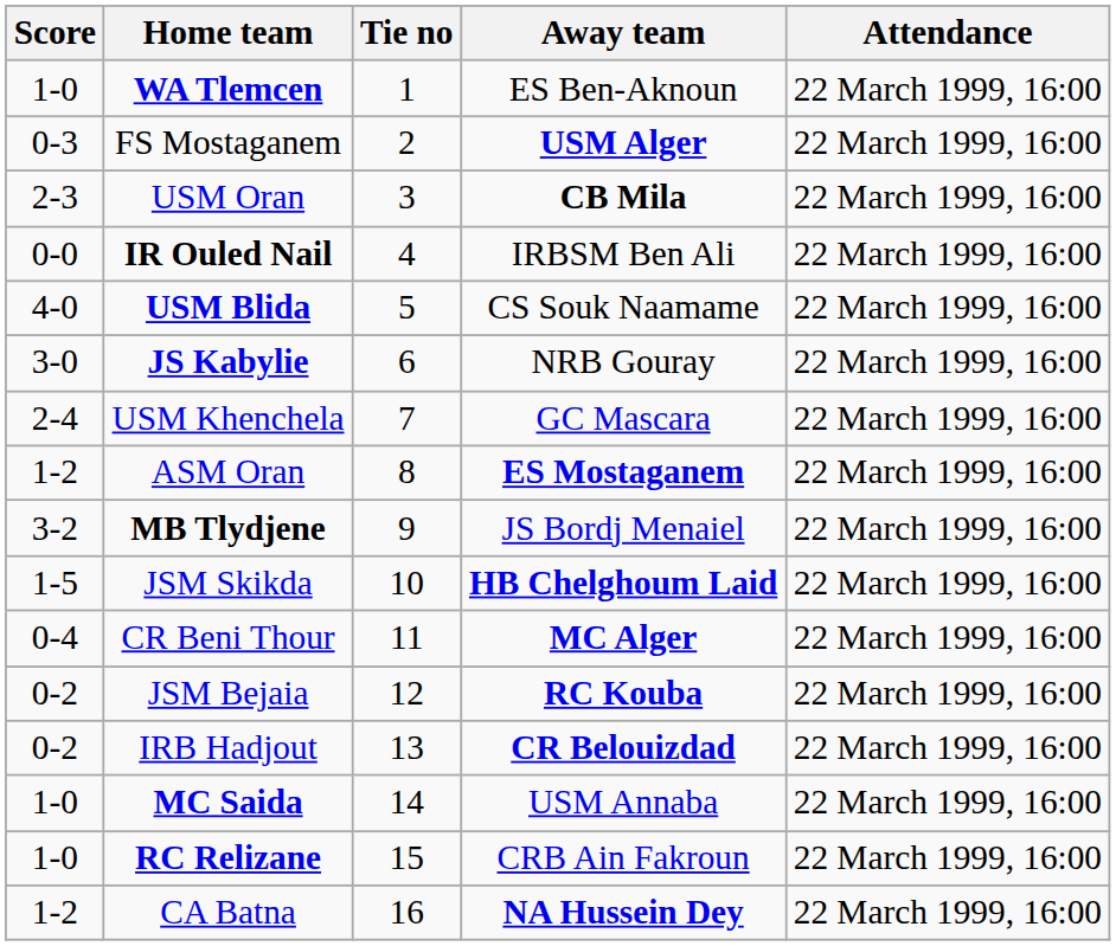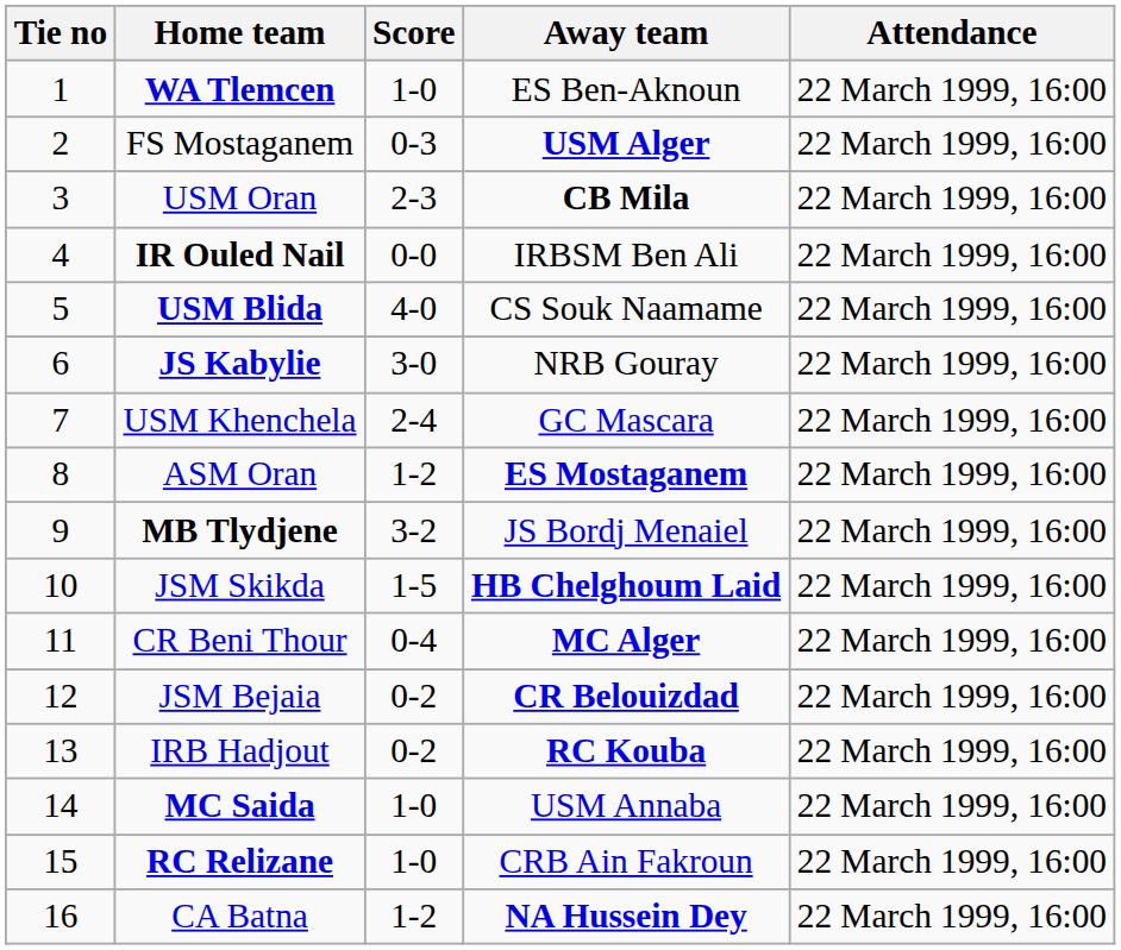 <table class="wikitable" style="text-align:center">
 <tr>
+<th>Tie no</th>
+<th>Home team</th>
 <th>Score</th>
-<th>Home team</th>
-<th>Tie no</th>
 <th>Away team</th>
 <th>Attendance</th>
 </tr>
 <tr>
+<td>1</td>
+<td><strong><a href='#'>WA Tlemcen</a></strong></td>
 <td>1-0</td>
-<td><strong><a href='#'>WA Tlemcen</a></strong></td>
-<td>1</td>
 <td>ES Ben-Aknoun</td>
 <td>22 March 1999, 16:00</td>
 </tr>
 <tr>
+<td>2</td>
+<td>FS Mostaganem</td>
 <td>0-3</td>
-<td>FS Mostaganem</td>
-<td>2</td>
 <td><strong><a href='#'>USM Alger</a></strong></td>
 <td>22 March 1999, 16:00</td>
 </tr>
 <tr>
+<td>3</td>
+<td><a href='#'>USM Oran</a></td>
 <td>2-3</td>
-<td><a href='#'>USM Oran</a></td>
-<td>3</td>
 <td><strong>CB Mila</strong></td>
 <td>22 March 1999, 16:00</td>
 </tr>
 <tr>
+<td>4</td>
+<td><strong>IR Ouled Nail</strong></td>
 <td>0-0</td>
-<td><strong>IR Ouled Nail</strong></td>
-<td>4</td>
 <td>IRBSM Ben Ali</td>
 <td>22 March 1999, 16:00</td>
 </tr>
 <tr>
+<td>5</td>
+<td><strong><a href='#'>USM Blida</a></strong></td>
 <td>4-0</td>
-<td><strong><a href='#'>USM Blida</a></strong></td>
-<td>5</td>
 <td>CS Souk Naamame</td>
 <td>22 March 1999, 16:00</td>
 </tr>
 <tr>
+<td>6</td>
+<td><strong><a href='#'>JS Kabylie</a></strong></td>
 <td>3-0</td>
-<td><strong><a href='#'>JS Kabylie</a></strong></td>
-<td>6</td>
 <td>NRB Gouray</td>
 <td>22 March 1999, 16:00</td>
 </tr>
 <tr>
+<td>7</td>
+<td><a href='#'>USM Khenchela</a></td>
 <td>2-4</td>
-<td><a href='#'>USM Khenchela</a></td>
-<td>7</td>
 <td><a href='#'>GC Mascara</a></td>
 <td>22 March 1999, 16:00</td>
 </tr>
 <tr>
+<td>8</td>
+<td><a href='#'>ASM Oran</a></td>
 <td>1-2</td>
-<td><a href='#'>ASM Oran</a></td>
-<td>8</td>
 <td><strong><a href='#'>ES Mostaganem</a></strong></td>
 <td>22 March 1999, 16:00</td>
 </tr>
 <tr>
+<td>9</td>
+<td><strong>MB Tlydjene</strong></td>
 <td>3-2</td>
-<td><strong>MB Tlydjene</strong></td>
-<td>9</td>
 <td><a href='#'>JS Bordj Menaiel</a></td>
 <td>22 March 1999, 16:00</td>
 </tr>
 <tr>
+<td>10</td>
+<td><a href='#'>JSM Skikda</a></td>
 <td>1-5</td>
-<td><a href='#'>JSM Skikda</a></td>
-<td>10</td>
 <td><strong><a href='#'>HB Chelghoum Laid</a></strong></td>
 <td>22 March 1999, 16:00</td>
 </tr>
 <tr>
+<td>11</td>
+<td><a href='#'>CR Beni Thour</a></td>
 <td>0-4</td>
-<td><a href='#'>CR Beni Thour</a></td>
-<td>11</td>
 <td><strong><a href='#'>MC Alger</a></strong></td>
 <td>22 March 1999, 16:00</td>
 </tr>
 <tr>
+<td>12</td>
+<td><a href='#'>JSM Bejaia</a></td>
 <td>0-2</td>
-<td><a href='#'>JSM Bejaia</a></td>
-<td>12</td>
+<td><strong><a href='#'>CR Belouizdad</a></strong></td>
+<td>22 March 1999, 16:00</td>
+</tr>
+<tr>
+<td>13</td>
+<td><a href='#'>IRB Hadjout</a></td>
+<td>0-2</td>
 <td><strong><a href='#'>RC Kouba</a></strong></td>
 <td>22 March 1999, 16:00</td>
 </tr>
 <tr>
-<td>0-2</td>
-<td><a href='#'>IRB Hadjout</a></td>
-<td>13</td>
-<td><strong><a href='#'>CR Belouizdad</a></strong></td>
-<td>22 March 1999, 16:00</td>
-</tr>
-<tr>
+<td>14</td>
+<td><strong><a href='#'>MC Saida</a></strong></td>
 <td>1-0</td>
-<td><strong><a href='#'>MC Saida</a></strong></td>
-<td>14</td>
 <td><a href='#'>USM Annaba</a></td>
 <td>22 March 1999, 16:00</td>
 </tr>
 <tr>
+<td>15</td>
+<td><strong><a href='#'>RC Relizane</a></strong></td>
 <td>1-0</td>
-<td><strong><a href='#'>RC Relizane</a></strong></td>
-<td>15</td>
 <td><a href='#'>CRB Ain Fakroun</a></td>
 <td>22 March 1999, 16:00</td>
 </tr>
 <tr>
+<td>16</td>
+<td><a href='#'>CA Batna</a></td>
 <td>1-2</td>
-<td><a href='#'>CA Batna</a></td>
-<td>16</td>
 <td><strong><a href='#'>NA Hussein Dey</a></strong></td>
 <td>22 March 1999, 16:00</td>
 </tr>
 </table>
